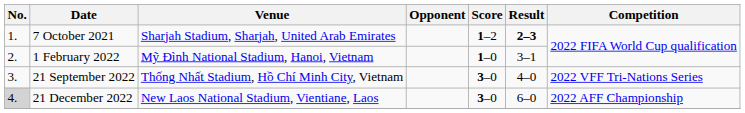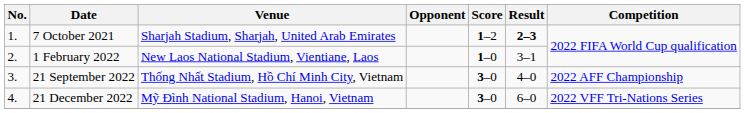 <table class="wikitable">
 <tr>
 <th>No.</th>
 <th>Date</th>
 <th>Venue</th>
 <th>Opponent</th>
 <th>Score</th>
 <th>Result</th>
 <th>Competition</th>
 </tr>
 <tr>
 <td>1.</td>
 <td>7 October 2021</td>
 <td><a href='#'>Sharjah Stadium</a>, <a href='#'>Sharjah</a>, <a href='#'>United Arab Emirates</a></td>
 <td></td>
 <td align=center><strong>1</strong>–2</td>
 <td align=center><strong>2–3</strong></td>
 <td rowspan=2><a href='#'>2022 FIFA World Cup qualification</a></td>
 </tr>
 <tr>
 <td>2.</td>
 <td>1 February 2022</td>
-<td><a href='#'>Mỹ Đình National Stadium</a>, <a href='#'>Hanoi</a>, <a href='#'>Vietnam</a></td>
+<td><a href='#'>New Laos National Stadium</a>, <a href='#'>Vientiane</a>, <a href='#'>Laos</a></td>
 <td></td>
 <td align=center><strong>1</strong>–0</td>
 <td align=center>3–1</td>
 </tr>
 <tr>
 <td>3.</td>
 <td>21 September 2022</td>
 <td><a href='#'>Thống Nhất Stadium</a>, <a href='#'>Hồ Chí Minh City</a>, Vietnam</td>
 <td></td>
 <td align=center><strong>3</strong>–0</td>
 <td align=center>4–0</td>
-<td><a href='#'>2022 VFF Tri-Nations Series</a></td>
+<td><a href='#'>2022 AFF Championship</a></td>
 </tr>
 <tr>
-<td style="background: lightgrey;">4.</td>
+<td>4.</td>
 <td>21 December 2022</td>
-<td><a href='#'>New Laos National Stadium</a>, <a href='#'>Vientiane</a>, <a href='#'>Laos</a></td>
+<td><a href='#'>Mỹ Đình National Stadium</a>, <a href='#'>Hanoi</a>, <a href='#'>Vietnam</a></td>
 <td></td>
 <td align=center><strong>3</strong>–0</td>
 <td align=center>6–0</td>
-<td><a href='#'>2022 AFF Championship</a></td>
+<td><a href='#'>2022 VFF Tri-Nations Series</a></td>
 </tr>
 <tr>
 </tr>
 </table>
